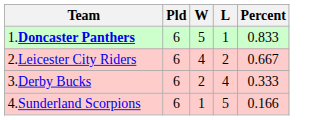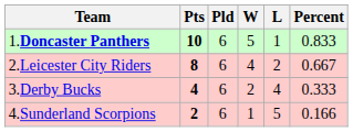 <table class="wikitable" style="text-align: center;">
 <tr>
 <th width="175">Team</th>
+<th width="20" abbr="Points">Pts</th>
 <th width="20" abbr="Played">Pld</th>
 <th width="20" abbr="Won">W</th>
 <th width="20" abbr="Lost">L</th>
 <th width="20" abbr="Percentage">Percent</th>
 </tr>
 <tr style="background: #ccffcc;">
 <td style="text-align:left;">1.<strong><a href='#'>Doncaster Panthers</a></strong></td>
+<td><strong>10</strong></td>
 <td>6</td>
 <td>5</td>
 <td>1</td>
 <td>0.833</td>
 </tr>
 <tr style="background: #ffcccc;">
 <td style="text-align:left;">2.<a href='#'>Leicester City Riders</a></td>
+<td><strong>8</strong></td>
 <td>6</td>
 <td>4</td>
 <td>2</td>
 <td>0.667</td>
 </tr>
 <tr style="background: #ffcccc;">
 <td style="text-align:left;">3.<a href='#'>Derby Bucks</a></td>
+<td><strong>4</strong></td>
 <td>6</td>
 <td>2</td>
 <td>4</td>
 <td>0.333</td>
 </tr>
 <tr style="background: #ffcccc;">
 <td style="text-align:left;">4.<a href='#'>Sunderland Scorpions</a></td>
+<td><strong>2</strong></td>
 <td>6</td>
 <td>1</td>
 <td>5</td>
 <td>0.166</td>
 </tr>
 </table>
